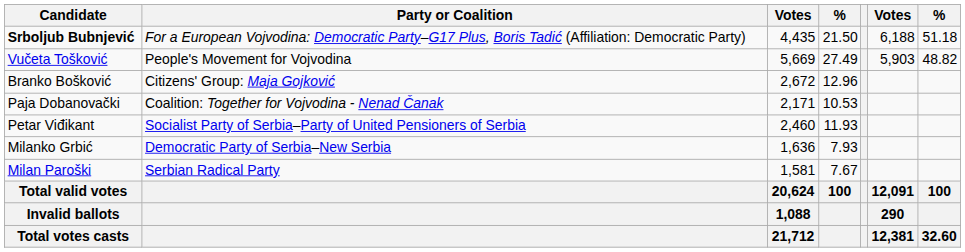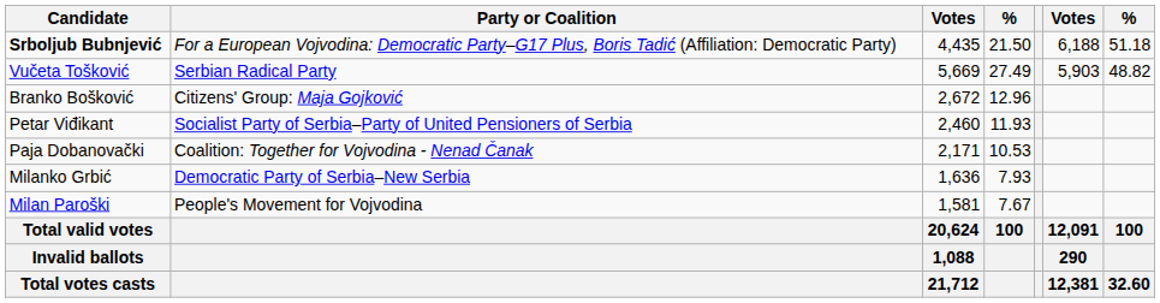 <table style="width:1100px;" class="wikitable">
 <tr>
 <th>Candidate</th>
 <th>Party or Coalition</th>
 <th>Votes</th>
 <th>%</th>
 <th></th>
 <th>Votes</th>
 <th>%</th>
 </tr>
 <tr>
 <td align="left"><strong>Srboljub Bubnjević</strong></td>
 <td align="left"><em>For a European Vojvodina: <a href='#'>Democratic Party</a>–<a href='#'>G17 Plus</a>, <a href='#'>Boris Tadić</a></em> (Affiliation: Democratic Party)</td>
 <td align="right">4,435</td>
 <td align="right">21.50</td>
 <th align="left"></th>
 <td align="right">6,188</td>
 <td align="right">51.18</td>
 </tr>
 <tr>
 <td align="left"><a href='#'>Vučeta Tošković</a></td>
-<td align="left">People's Movement for Vojvodina</td>
+<td align="left"><a href='#'>Serbian Radical Party</a></td>
 <td align="right">5,669</td>
 <td align="right">27.49</td>
 <th align="left"></th>
 <td align="right">5,903</td>
 <td align="right">48.82</td>
 </tr>
 <tr>
 <td align="left">Branko Bošković</td>
 <td align="left">Citizens' Group: <em><a href='#'>Maja Gojković</a></em></td>
 <td align="right">2,672</td>
 <td align="right">12.96</td>
 <th align="left"></th>
 <td align="right"></td>
 <td align="right"></td>
 </tr>
 <tr>
-<td align="left">Paja Dobanovački</td>
-<td align="left">Coalition: <em>Together for Vojvodina - <a href='#'>Nenad Čanak</a></em></td>
-<td align="right">2,171</td>
-<td align="right">10.53</td>
+<td align="left">Petar Viđikant</td>
+<td align="left"><a href='#'>Socialist Party of Serbia</a>–<a href='#'>Party of United Pensioners of Serbia</a></td>
+<td align="right">2,460</td>
+<td align="right">11.93</td>
 <th align="left"></th>
 <td align="right"></td>
 <td align="right"></td>
 </tr>
 <tr>
-<td align="left">Petar Viđikant</td>
-<td align="left"><a href='#'>Socialist Party of Serbia</a>–<a href='#'>Party of United Pensioners of Serbia</a></td>
-<td align="right">2,460</td>
-<td align="right">11.93</td>
+<td align="left">Paja Dobanovački</td>
+<td align="left">Coalition: <em>Together for Vojvodina - <a href='#'>Nenad Čanak</a></em></td>
+<td align="right">2,171</td>
+<td align="right">10.53</td>
 <th align="left"></th>
 <td align="right"></td>
 <td align="right"></td>
 </tr>
 <tr>
 <td align="left">Milanko Grbić</td>
 <td align="left"><a href='#'>Democratic Party of Serbia</a>–<a href='#'>New Serbia</a></td>
 <td align="right">1,636</td>
 <td align="right">7.93</td>
 <th align="left"></th>
 <td align="right"></td>
 <td align="right"></td>
 </tr>
 <tr>
 <td align="left"><a href='#'>Milan Paroški</a></td>
-<td align="left"><a href='#'>Serbian Radical Party</a></td>
+<td align="left">People's Movement for Vojvodina</td>
 <td align="right">1,581</td>
 <td align="right">7.67</td>
 <th align="left"></th>
 <td align="right"></td>
 <td align="right"></td>
 </tr>
 <tr>
 <th align="left">Total valid votes</th>
 <th align="left"></th>
 <th align="right">20,624</th>
 <th align="right">100</th>
 <th align="left"></th>
 <th align="right">12,091</th>
 <th align="right">100</th>
 </tr>
 <tr>
 <th align="left">Invalid ballots</th>
 <th align="left"></th>
 <th align="right">1,088</th>
 <th align="right"></th>
 <th align="left"></th>
 <th align="right">290</th>
 <th align="right"></th>
 </tr>
 <tr>
 <th align="left">Total votes casts</th>
 <th align="left"></th>
 <th align="right">21,712</th>
 <th align="right"></th>
 <th align="left"></th>
 <th align="right">12,381</th>
 <th align="right">32.60</th>
 </tr>
 </table>
